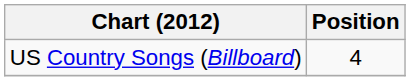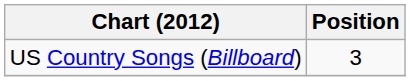 <table class="wikitable sortable">
 <tr>
 <th scope="col">Chart (2012)</th>
 <th scope="col">Position</th>
 </tr>
 <tr>
 <td>US <a href='#'>Country Songs</a> (<em><a href='#'>Billboard</a></em>)</td>
-<td align="center">4</td>
+<td align="center">3</td>
 </tr>
 <tr>
 </tr>
 </table>
